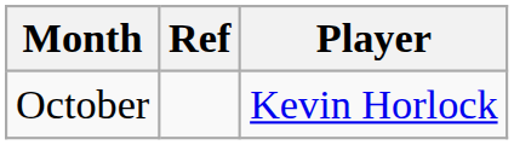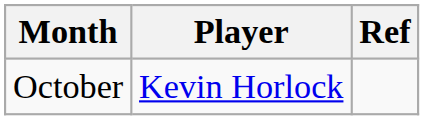 <table class="wikitable" style="text-align:center">
 <tr>
 <th width=0%>Month</th>
+<th width=0%>Player</th>
 <th width=0%>Ref</th>
-<th width=0%>Player</th>
 </tr>
 <tr>
 <td>October</td>
+<td> <a href='#'>Kevin Horlock</a></td>
 <td></td>
-<td> <a href='#'>Kevin Horlock</a></td>
 </tr>
 </table>
